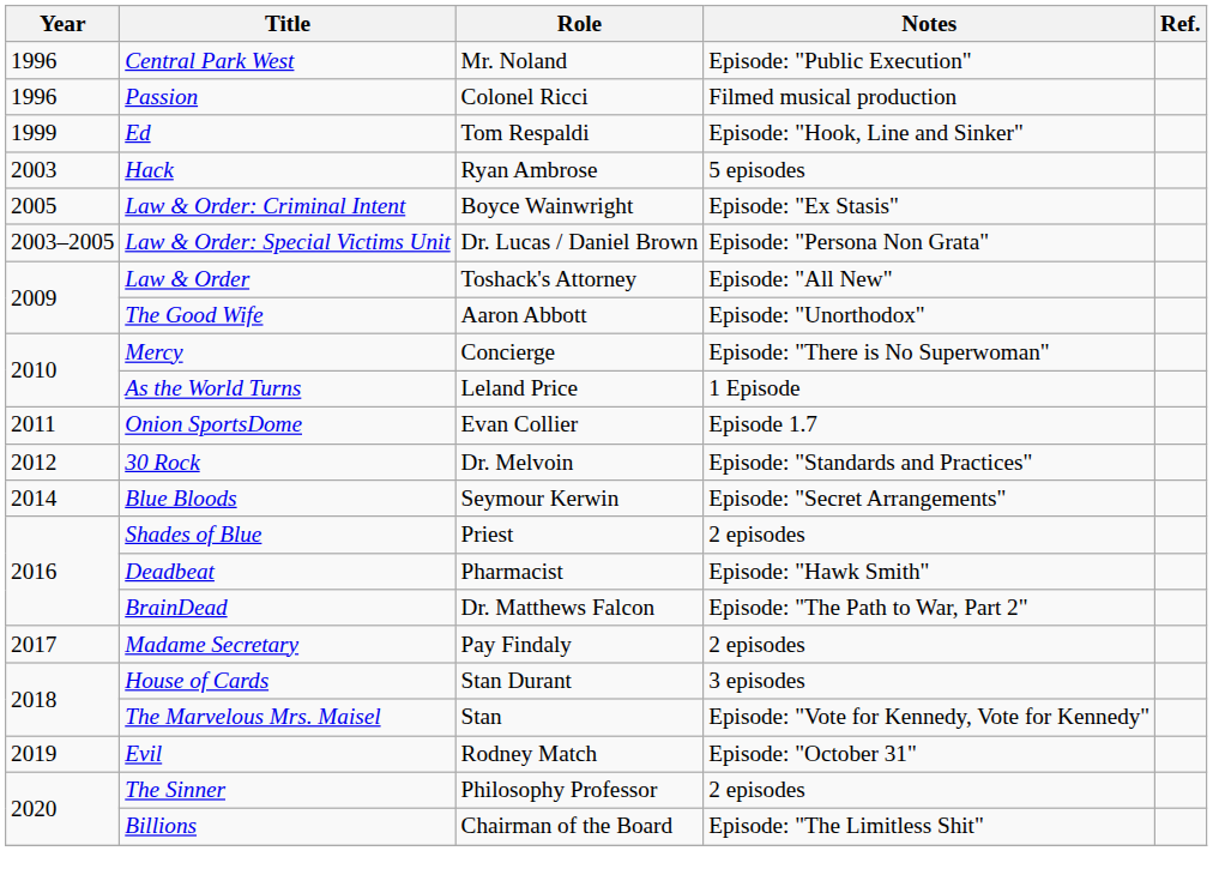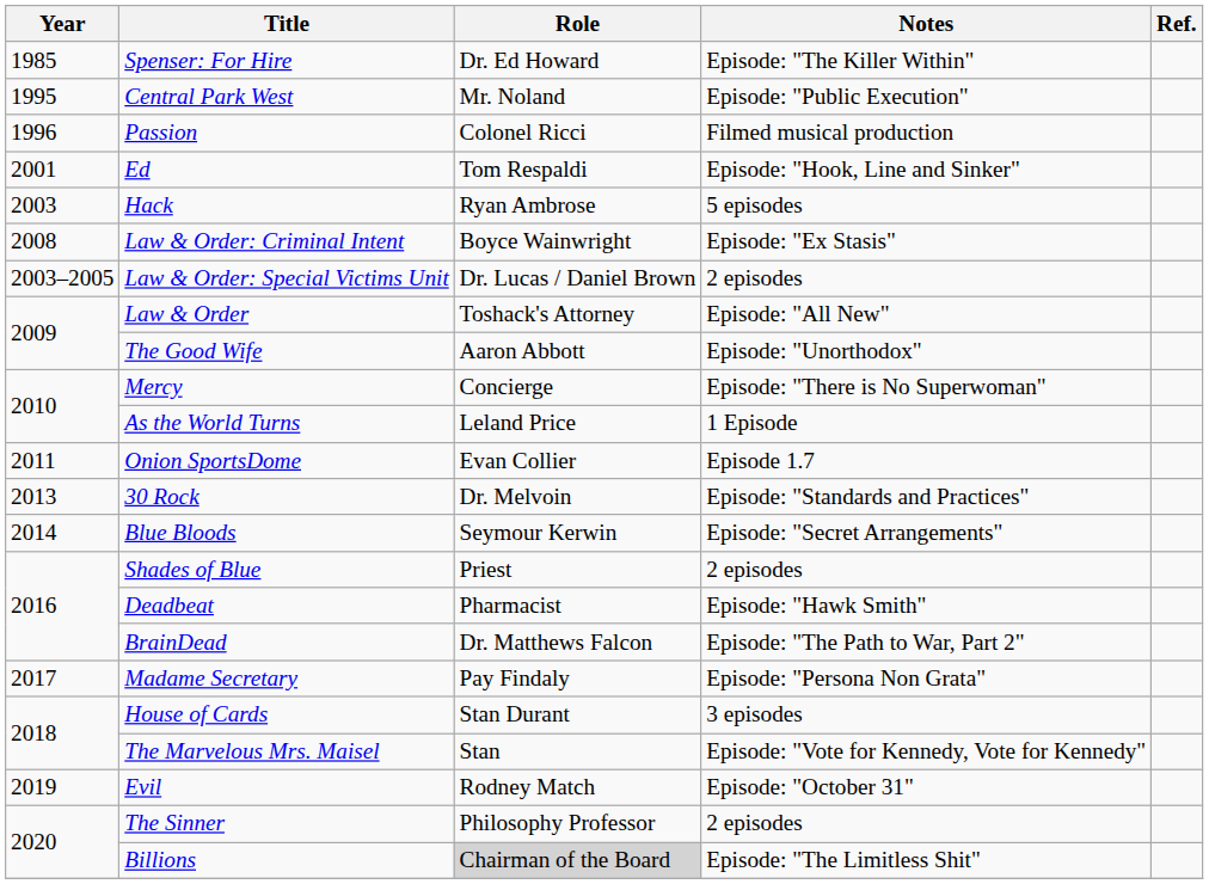 <table class="wikitable">
 <tr>
 <th>Year</th>
 <th>Title</th>
 <th>Role</th>
 <th>Notes</th>
 <th class="unsortable">Ref.</th>
 </tr>
 <tr>
-<td>1996</td>
+<td>1985</td>
+<td><em><a href='#'>Spenser: For Hire</a></em></td>
+<td>Dr. Ed Howard</td>
+<td>Episode: "The Killer Within"</td>
+<td></td>
+</tr>
+<tr>
+<td>1995</td>
 <td><em><a href='#'>Central Park West</a></em></td>
 <td>Mr. Noland</td>
 <td>Episode: "Public Execution"</td>
 <td></td>
 </tr>
 <tr>
 <td>1996</td>
 <td><em><a href='#'>Passion</a></em></td>
 <td>Colonel Ricci</td>
 <td>Filmed musical production</td>
 <td></td>
 </tr>
 <tr>
-<td>1999</td>
+<td>2001</td>
 <td><em><a href='#'>Ed</a></em></td>
 <td>Tom Respaldi</td>
 <td>Episode: "Hook, Line and Sinker"</td>
 <td></td>
 </tr>
 <tr>
 <td>2003</td>
 <td><em><a href='#'>Hack</a></em></td>
 <td>Ryan Ambrose</td>
 <td>5 episodes</td>
 <td></td>
 </tr>
 <tr>
-<td>2005</td>
+<td>2008</td>
 <td><em><a href='#'>Law & Order: Criminal Intent</a></em></td>
 <td>Boyce Wainwright</td>
 <td>Episode: "Ex Stasis"</td>
 <td></td>
 </tr>
 <tr>
 <td>2003–2005</td>
 <td><em><a href='#'>Law & Order: Special Victims Unit</a></em></td>
 <td>Dr. Lucas / Daniel Brown</td>
-<td>Episode: "Persona Non Grata"</td>
+<td>2 episodes</td>
 <td></td>
 </tr>
 <tr>
 <td rowspan=2>2009</td>
 <td><em><a href='#'>Law & Order</a></em></td>
 <td>Toshack's Attorney</td>
 <td>Episode: "All New"</td>
 <td></td>
 </tr>
 <tr>
 <td><em><a href='#'>The Good Wife</a></em></td>
 <td>Aaron Abbott</td>
 <td>Episode: "Unorthodox"</td>
 <td></td>
 </tr>
 <tr>
 <td rowspan=2>2010</td>
 <td><em><a href='#'>Mercy</a></em></td>
 <td>Concierge</td>
 <td>Episode: "There is No Superwoman"</td>
 <td></td>
 </tr>
 <tr>
 <td><em><a href='#'>As the World Turns</a></em></td>
 <td>Leland Price</td>
 <td>1 Episode</td>
 <td></td>
 </tr>
 <tr>
 <td>2011</td>
 <td><em><a href='#'>Onion SportsDome</a></em></td>
 <td>Evan Collier</td>
 <td>Episode 1.7</td>
 <td></td>
 </tr>
 <tr>
-<td>2012</td>
+<td>2013</td>
 <td><em><a href='#'>30 Rock</a></em></td>
 <td>Dr. Melvoin</td>
 <td>Episode: "Standards and Practices"</td>
 <td></td>
 </tr>
 <tr>
 <td>2014</td>
 <td><em><a href='#'>Blue Bloods</a></em></td>
 <td>Seymour Kerwin</td>
 <td>Episode: "Secret Arrangements"</td>
 <td></td>
 </tr>
 <tr>
 <td rowspan=3>2016</td>
 <td><em><a href='#'>Shades of Blue</a></em></td>
 <td>Priest</td>
 <td>2 episodes</td>
 <td></td>
 </tr>
 <tr>
 <td><em><a href='#'>Deadbeat</a></em></td>
 <td>Pharmacist</td>
 <td>Episode: "Hawk Smith"</td>
 <td></td>
 </tr>
 <tr>
 <td><em><a href='#'>BrainDead</a></em></td>
 <td>Dr. Matthews Falcon</td>
 <td>Episode: "The Path to War, Part 2"</td>
 <td></td>
 </tr>
 <tr>
 <td>2017</td>
 <td><em><a href='#'>Madame Secretary</a></em></td>
 <td>Pay Findaly</td>
-<td>2 episodes</td>
+<td>Episode: "Persona Non Grata"</td>
 <td></td>
 </tr>
 <tr>
 <td rowspan=2>2018</td>
 <td><em><a href='#'>House of Cards</a></em></td>
 <td>Stan Durant</td>
 <td>3 episodes</td>
 <td></td>
 </tr>
 <tr>
 <td><em><a href='#'>The Marvelous Mrs. Maisel</a></em></td>
 <td>Stan</td>
 <td>Episode: "Vote for Kennedy, Vote for Kennedy"</td>
 <td></td>
 </tr>
 <tr>
 <td>2019</td>
 <td><em><a href='#'>Evil</a></em></td>
 <td>Rodney Match</td>
 <td>Episode: "October 31"</td>
 <td></td>
 </tr>
 <tr>
 <td rowspan=2>2020</td>
 <td><em><a href='#'>The Sinner</a></em></td>
 <td>Philosophy Professor</td>
 <td>2 episodes</td>
 <td></td>
 </tr>
 <tr>
 <td><em><a href='#'>Billions</a></em></td>
-<td>Chairman of the Board</td>
+<td style="background: lightgrey;">Chairman of the Board</td>
 <td>Episode: "The Limitless Shit"</td>
 <td></td>
 </tr>
 <tr>
 </tr>
 </table>
